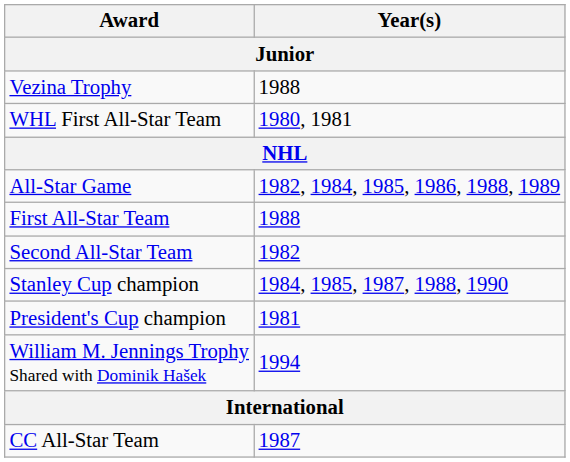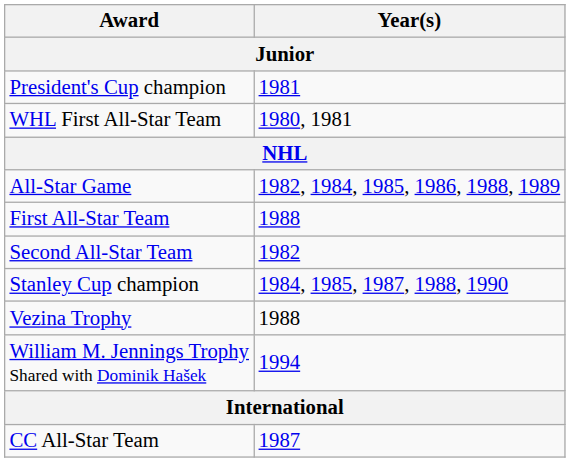 <table class="wikitable">
 <tr>
 <th>Award</th>
 <th>Year(s)</th>
 </tr>
 <tr>
 <th colspan="2">Junior</th>
 </tr>
 <tr>
-<td><a href='#'>Vezina Trophy</a></td>
-<td>1988</td>
+<td><a href='#'>President's Cup</a> champion</td>
+<td><a href='#'>1981</a></td>
 </tr>
 <tr>
 <td><a href='#'>WHL</a> First All-Star Team</td>
 <td><a href='#'>1980</a>, 1981</td>
 </tr>
 <tr>
 <th colspan="2"><a href='#'>NHL</a></th>
 </tr>
 <tr>
 <td><a href='#'>All-Star Game</a></td>
 <td><a href='#'>1982</a>, <a href='#'>1984</a>, <a href='#'>1985</a>, <a href='#'>1986</a>, <a href='#'>1988</a>, <a href='#'>1989</a></td>
 </tr>
 <tr>
 <td><a href='#'>First All-Star Team</a></td>
 <td><a href='#'>1988</a></td>
 </tr>
 <tr>
 <td><a href='#'>Second All-Star Team</a></td>
 <td><a href='#'>1982</a></td>
 </tr>
 <tr>
 <td><a href='#'>Stanley Cup</a> champion</td>
 <td><a href='#'>1984</a>, <a href='#'>1985</a>, <a href='#'>1987</a>, <a href='#'>1988</a>, <a href='#'>1990</a></td>
 </tr>
 <tr>
-<td><a href='#'>President's Cup</a> champion</td>
-<td><a href='#'>1981</a></td>
+<td><a href='#'>Vezina Trophy</a></td>
+<td>1988</td>
 </tr>
 <tr>
 <td><a href='#'>William M. Jennings Trophy</a><br><small>Shared with <a href='#'>Dominik Hašek</a></small></td>
 <td><a href='#'>1994</a></td>
 </tr>
 <tr>
 <th colspan="2">International</th>
 </tr>
 <tr>
 <td><a href='#'>CC</a> All-Star Team</td>
 <td><a href='#'>1987</a></td>
 </tr>
 </table>
